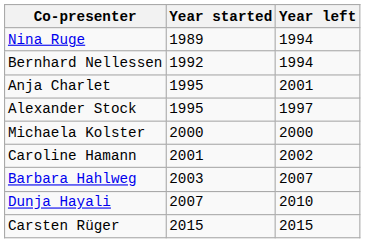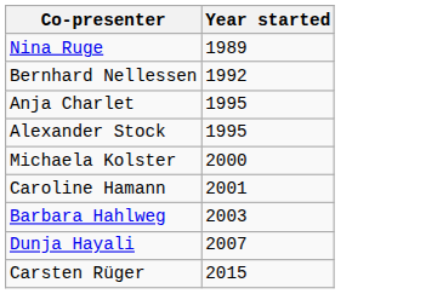 <table class="wikitable sortable">
 <tr>
 <th>Co-presenter</th>
 <th>Year started</th>
-<th>Year left</th>
 </tr>
 <tr>
 <td><a href='#'>Nina Ruge</a></td>
 <td>1989</td>
-<td>1994</td>
 </tr>
 <tr>
 <td>Bernhard Nellessen</td>
 <td>1992</td>
-<td>1994</td>
 </tr>
 <tr>
 <td>Anja Charlet</td>
 <td>1995</td>
-<td>2001</td>
 </tr>
 <tr>
 <td>Alexander Stock</td>
 <td>1995</td>
-<td>1997</td>
 </tr>
 <tr>
 <td>Michaela Kolster</td>
-<td>2000</td>
 <td>2000</td>
 </tr>
 <tr>
 <td>Caroline Hamann</td>
 <td>2001</td>
-<td>2002</td>
 </tr>
 <tr>
 <td><a href='#'>Barbara Hahlweg</a></td>
 <td>2003</td>
-<td>2007</td>
 </tr>
 <tr>
 <td><a href='#'>Dunja Hayali</a></td>
 <td>2007</td>
-<td>2010</td>
 </tr>
 <tr>
 <td>Carsten Rüger</td>
 <td>2015</td>
-<td>2015</td>
 </tr>
 </table>
